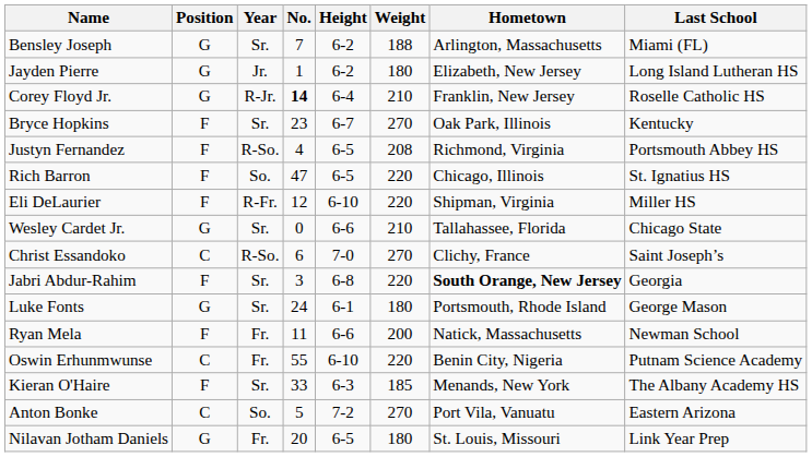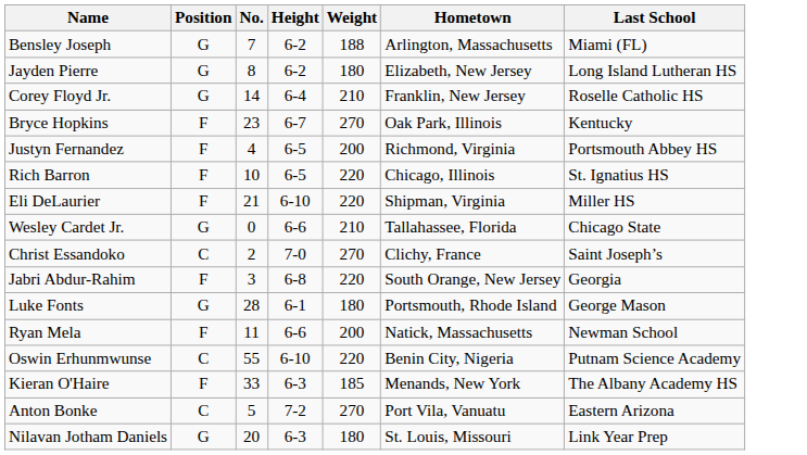 <table class="wikitable sortable">
 <tr>
 <th>Name</th>
 <th>Position</th>
-<th>Year</th>
 <th>No.</th>
 <th>Height</th>
 <th>Weight</th>
 <th>Hometown</th>
 <th>Last School</th>
 </tr>
 <tr>
 <td>Bensley Joseph</td>
 <td align="center">G</td>
-<td align="center">Sr.</td>
 <td align="center">7</td>
 <td align="center">6-2</td>
 <td align="center">188</td>
 <td>Arlington, Massachusetts</td>
 <td>Miami (FL)</td>
 </tr>
 <tr>
 <td>Jayden Pierre</td>
 <td align="center">G</td>
-<td align="center">Jr.</td>
-<td align="center">1</td>
+<td align="center">8</td>
 <td align="center">6-2</td>
 <td align="center">180</td>
 <td>Elizabeth, New Jersey</td>
 <td>Long Island Lutheran HS</td>
 </tr>
 <tr>
 <td>Corey Floyd Jr.</td>
 <td align="center">G</td>
-<td align="center">R-Jr.</td>
-<td align="center"><strong>14</strong></td>
+<td align="center">14</td>
 <td align="center">6-4</td>
 <td align="center">210</td>
 <td>Franklin, New Jersey</td>
 <td>Roselle Catholic HS</td>
 </tr>
 <tr>
 <td>Bryce Hopkins</td>
 <td align="center">F</td>
-<td align="center">Sr.</td>
 <td align="center">23</td>
 <td align="center">6-7</td>
 <td align="center">270</td>
 <td>Oak Park, Illinois</td>
 <td>Kentucky</td>
 </tr>
 <tr>
 <td>Justyn Fernandez</td>
 <td align="center">F</td>
-<td align="center">R-So.</td>
 <td align="center">4</td>
 <td align="center">6-5</td>
-<td align="center">208</td>
+<td align="center">200</td>
 <td>Richmond, Virginia</td>
 <td>Portsmouth Abbey HS</td>
 </tr>
 <tr>
 <td>Rich Barron</td>
 <td align="center">F</td>
-<td align="center">So.</td>
-<td align="center">47</td>
+<td align="center">10</td>
 <td align="center">6-5</td>
 <td align="center">220</td>
 <td>Chicago, Illinois</td>
 <td>St. Ignatius HS</td>
 </tr>
 <tr>
 <td>Eli DeLaurier</td>
 <td align="center">F</td>
-<td align="center">R-Fr.</td>
-<td align="center">12</td>
+<td align="center">21</td>
 <td align="center">6-10</td>
 <td align="center">220</td>
 <td>Shipman, Virginia</td>
 <td>Miller HS</td>
 </tr>
 <tr>
 <td>Wesley Cardet Jr.</td>
 <td align="center">G</td>
-<td align="center">Sr.</td>
 <td align="center">0</td>
 <td align="center">6-6</td>
 <td align="center">210</td>
 <td>Tallahassee, Florida</td>
 <td>Chicago State</td>
 </tr>
 <tr>
 <td>Christ Essandoko</td>
 <td align="center">C</td>
-<td align="center">R-So.</td>
-<td align="center">6</td>
+<td align="center">2</td>
 <td align="center">7-0</td>
 <td align="center">270</td>
 <td>Clichy, France</td>
 <td>Saint Joseph’s</td>
 </tr>
 <tr>
 <td>Jabri Abdur-Rahim</td>
 <td align="center">F</td>
-<td align="center">Sr.</td>
 <td align="center">3</td>
 <td align="center">6-8</td>
 <td align="center">220</td>
-<td><strong>South Orange, New Jersey</strong></td>
+<td>South Orange, New Jersey</td>
 <td>Georgia</td>
 </tr>
 <tr>
 <td>Luke Fonts</td>
 <td align="center">G</td>
-<td align="center">Sr.</td>
-<td align="center">24</td>
+<td align="center">28</td>
 <td align="center">6-1</td>
 <td align="center">180</td>
 <td>Portsmouth, Rhode Island</td>
 <td>George Mason</td>
 </tr>
 <tr>
 <td>Ryan Mela</td>
 <td align="center">F</td>
-<td align="center">Fr.</td>
 <td align="center">11</td>
 <td align="center">6-6</td>
 <td align="center">200</td>
 <td>Natick, Massachusetts</td>
 <td>Newman School</td>
 </tr>
 <tr>
 <td>Oswin Erhunmwunse</td>
 <td align="center">C</td>
-<td align="center">Fr.</td>
 <td align="center">55</td>
 <td align="center">6-10</td>
 <td align="center">220</td>
 <td>Benin City, Nigeria</td>
 <td>Putnam Science Academy</td>
 </tr>
 <tr>
 <td>Kieran O'Haire</td>
 <td align="center">F</td>
-<td align="center">Sr.</td>
 <td align="center">33</td>
 <td align="center">6-3</td>
 <td align="center">185</td>
 <td>Menands, New York</td>
 <td>The Albany Academy HS</td>
 </tr>
 <tr>
 <td>Anton Bonke</td>
 <td align="center">C</td>
-<td align="center">So.</td>
 <td align="center">5</td>
 <td align="center">7-2</td>
 <td align="center">270</td>
 <td>Port Vila, Vanuatu</td>
 <td>Eastern Arizona</td>
 </tr>
 <tr>
 <td>Nilavan Jotham Daniels</td>
 <td align="center">G</td>
-<td align="center">Fr.</td>
 <td align="center">20</td>
-<td align="center">6-5</td>
+<td align="center">6-3</td>
 <td align="center">180</td>
 <td>St. Louis, Missouri</td>
 <td>Link Year Prep</td>
 </tr>
 </table>
